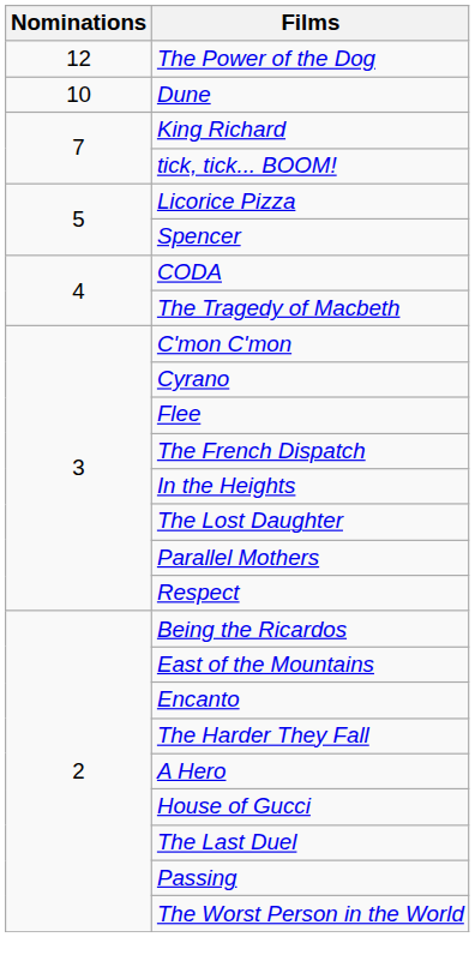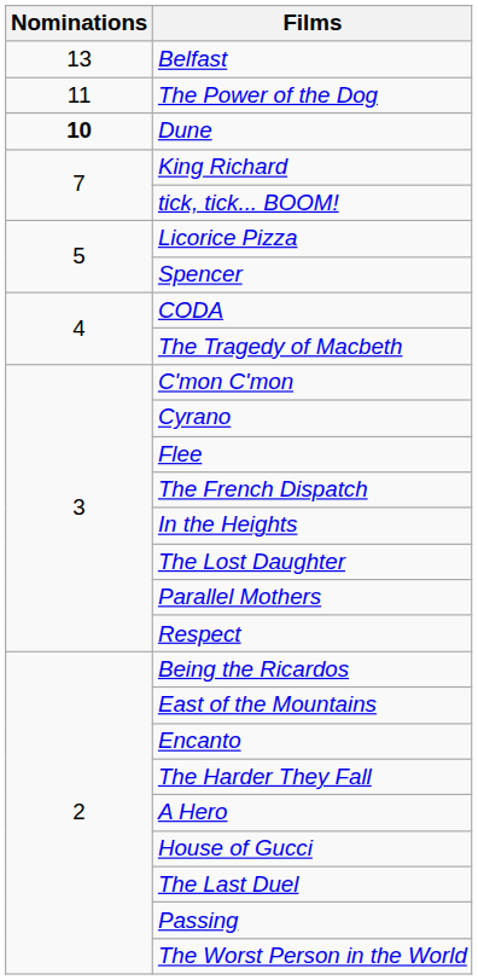 <table class="wikitable">
 <tr>
 <th>Nominations</th>
 <th>Films</th>
 </tr>
 <tr>
-<td style="text-align:center">12</td>
+<td style="text-align:center">13</td>
+<td><em><a href='#'>Belfast</a></em></td>
+</tr>
+<tr>
+<td style="text-align:center">11</td>
 <td><em><a href='#'>The Power of the Dog</a></em></td>
 </tr>
 <tr>
-<td style="text-align:center">10</td>
+<td style="text-align:center"><strong>10</strong></td>
 <td><em><a href='#'>Dune</a></em></td>
 </tr>
 <tr>
 <td rowspan="2" style="text-align:center">7</td>
 <td><em><a href='#'>King Richard</a></em></td>
 </tr>
 <tr>
 <td><em><a href='#'>tick, tick... BOOM!</a></em></td>
 </tr>
 <tr>
 <td rowspan="2" style="text-align:center">5</td>
 <td><em><a href='#'>Licorice Pizza</a></em></td>
 </tr>
 <tr>
 <td><em><a href='#'>Spencer</a></em></td>
 </tr>
 <tr>
 <td rowspan="2" style="text-align:center">4</td>
 <td><em><a href='#'>CODA</a></em></td>
 </tr>
 <tr>
 <td><em><a href='#'>The Tragedy of Macbeth</a></em></td>
 </tr>
 <tr>
 <td rowspan="8" style="text-align:center">3</td>
 <td><em><a href='#'>C'mon C'mon</a></em></td>
 </tr>
 <tr>
 <td><em><a href='#'>Cyrano</a></em></td>
 </tr>
 <tr>
 <td><em><a href='#'>Flee</a></em></td>
 </tr>
 <tr>
 <td><em><a href='#'>The French Dispatch</a></em></td>
 </tr>
 <tr>
 <td><em><a href='#'>In the Heights</a></em></td>
 </tr>
 <tr>
 <td><em><a href='#'>The Lost Daughter</a></em></td>
 </tr>
 <tr>
 <td><em><a href='#'>Parallel Mothers</a></em></td>
 </tr>
 <tr>
 <td><em><a href='#'>Respect</a></em></td>
 </tr>
 <tr>
 <td rowspan="9" style="text-align:center">2</td>
 <td><em><a href='#'>Being the Ricardos</a></em></td>
 </tr>
 <tr>
 <td><em><a href='#'>East of the Mountains</a></em></td>
 </tr>
 <tr>
 <td><em><a href='#'>Encanto</a></em></td>
 </tr>
 <tr>
 <td><em><a href='#'>The Harder They Fall</a></em></td>
 </tr>
 <tr>
 <td><em><a href='#'>A Hero</a></em></td>
 </tr>
 <tr>
 <td><em><a href='#'>House of Gucci</a></em></td>
 </tr>
 <tr>
 <td><em><a href='#'>The Last Duel</a></em></td>
 </tr>
 <tr>
 <td><em><a href='#'>Passing</a></em></td>
 </tr>
 <tr>
 <td><em><a href='#'>The Worst Person in the World</a></em></td>
 </tr>
 </table>
